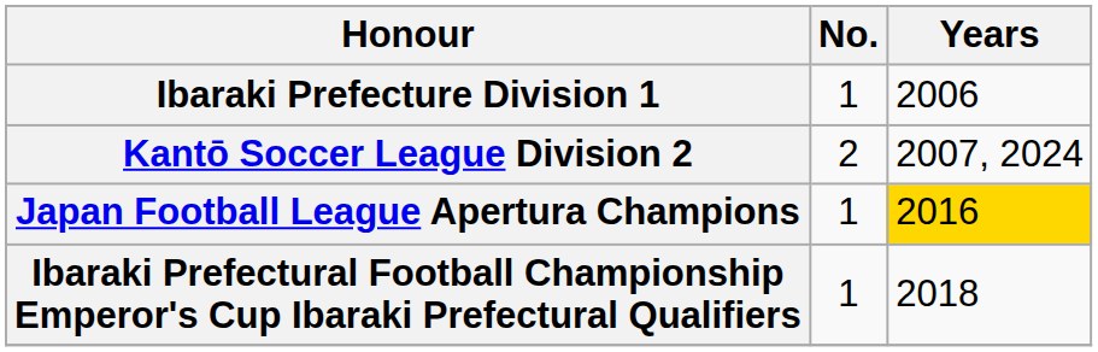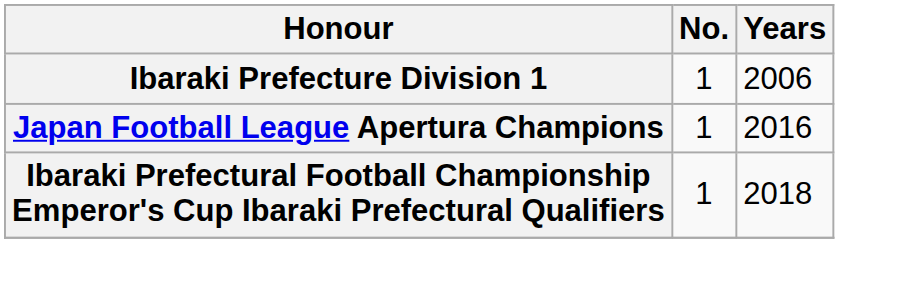 <table class="wikitable plainrowheaders">
 <tr>
 <th scope=col>Honour</th>
 <th scope=col>No.</th>
 <th scope=col>Years</th>
 </tr>
 <tr>
 <th scope=row>Ibaraki Prefecture Division 1</th>
 <td align="center">1</td>
 <td>2006</td>
 </tr>
 <tr>
-<th scope=row><a href='#'>Kantō Soccer League</a> Division 2</th>
-<td align="center">2</td>
-<td>2007, 2024</td>
-</tr>
-<tr>
 <th scope=row><a href='#'>Japan Football League</a> Apertura Champions</th>
 <td align="center">1</td>
-<td style="background: gold;">2016</td>
+<td>2016</td>
 </tr>
 <tr>
 <th scope=row>Ibaraki Prefectural Football Championship <br> Emperor's Cup Ibaraki Prefectural Qualifiers</th>
 <td align="center">1</td>
 <td>2018</td>
 </tr>
 <tr>
 </tr>
 </table>
